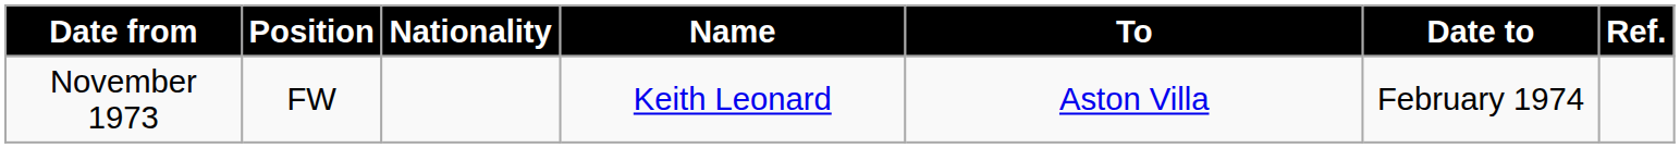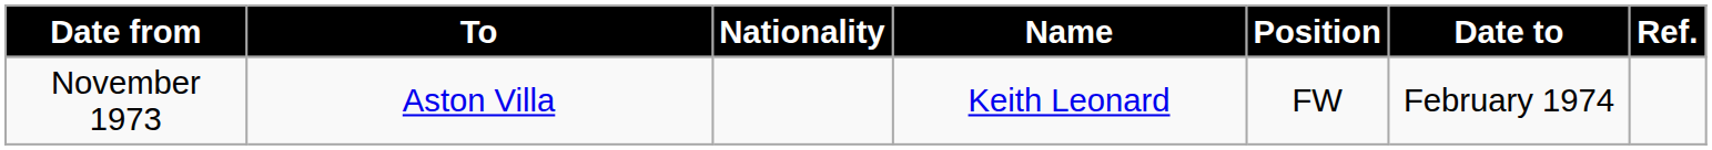 <table class="wikitable" style="text-align:center; font-size:90%; ">
 <tr>
 <th style="background:#000000; color:white; width:100px;">Date from</th>
-<th style="background:#000000; color:white; width:50px;">Position</th>
+<th style="background:#000000; color:white; width:200px;">To</th>
 <th style="background:#000000; color:white; width:50px;">Nationality</th>
 <th style="background:#000000; color:white; width:150px;">Name</th>
-<th style="background:#000000; color:white; width:200px;">To</th>
+<th style="background:#000000; color:white; width:50px;">Position</th>
 <th style="background:#000000; color:white; width:100px;">Date to</th>
 <th style="background:#000000; color:white; width:25px;">Ref.</th>
 </tr>
 <tr>
 <td>November 1973</td>
-<td>FW</td>
+<td><a href='#'>Aston Villa</a></td>
 <td></td>
 <td><a href='#'>Keith Leonard</a></td>
-<td><a href='#'>Aston Villa</a></td>
+<td>FW</td>
 <td>February 1974</td>
 <td></td>
 </tr>
 </table>
